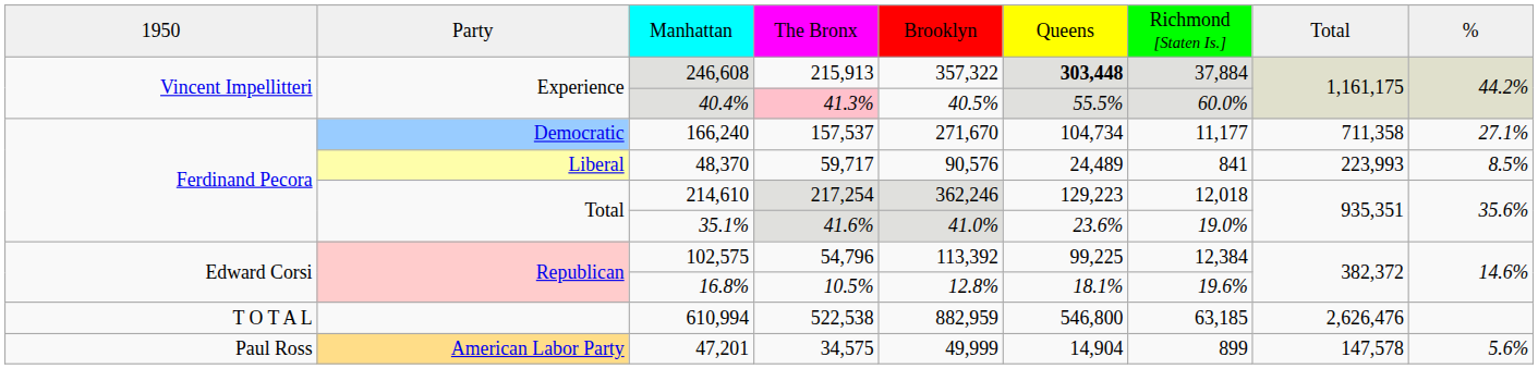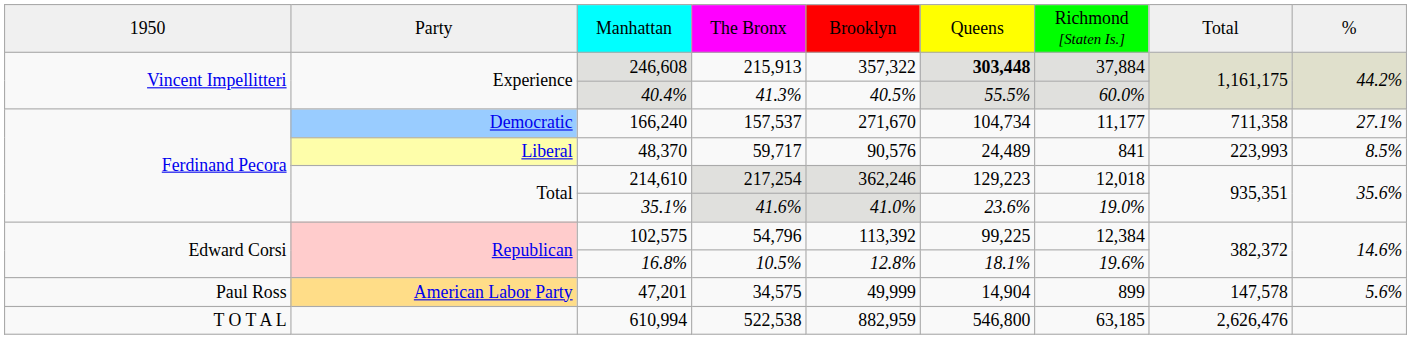 <table class="wikitable" style="width:100%; text-align:right;">
 <tr style="text-align:center;">
 <td style="width:20%; background:#f0f0f0;">1950</td>
 <td style="width:20%; background:#f0f0f0;">Party</td>
 <td style="width:8%; background:aqua;">Manhattan</td>
 <td style="width:8%; background:magenta;">The Bronx</td>
 <td style="width:8%; background:red;">Brooklyn</td>
 <td style="width:8%; background:yellow;">Queens</td>
 <td style="width:8%; background:lime;">Richmond <small><em>[Staten Is.]</em></small></td>
 <td style="width:10%; background:#f0f0f0;">Total</td>
 <td style="width:8%; background:#f0f0f0;">%</td>
 </tr>
 <tr>
 <td rowspan="2"><a href='#'>Vincent Impellitteri</a></td>
 <td rowspan="2">Experience</td>
 <td style="background:#e0e0dd;">246,608</td>
 <td>215,913</td>
 <td>357,322</td>
 <td style="background:#e0e0dd;"><strong>303,448</strong></td>
 <td style="background:#e0e0dd;">37,884</td>
 <td rowspan="2" style="background:#e0e0cc;">1,161,175</td>
 <td rowspan="2" style="background:#e0e0cc;"><em>44.2%</em></td>
 </tr>
 <tr>
 <td style="background:#e0e0dd;"><em>40.4%</em></td>
-<td style="background: pink;"><em>41.3%</em></td>
+<td><em>41.3%</em></td>
 <td><em>40.5%</em></td>
 <td style="background:#e0e0dd;"><em>55.5%</em></td>
 <td style="background:#e0e0dd;"><em>60.0%</em></td>
 </tr>
 <tr>
 <td rowspan="4"><a href='#'>Ferdinand Pecora</a></td>
 <td style="background:#9cf;"><a href='#'>Democratic</a></td>
 <td>166,240</td>
 <td>157,537</td>
 <td>271,670</td>
 <td>104,734</td>
 <td>11,177</td>
 <td>711,358</td>
 <td><em>27.1%</em></td>
 </tr>
 <tr>
 <td style="background:#fefeaa;"><a href='#'>Liberal</a></td>
 <td>48,370</td>
 <td>59,717</td>
 <td>90,576</td>
 <td>24,489</td>
 <td>841</td>
 <td>223,993</td>
 <td><em>8.5%</em></td>
 </tr>
 <tr>
 <td rowspan="2">Total</td>
 <td>214,610</td>
 <td style="background:#e0e0dd;">217,254</td>
 <td style="background:#e0e0dd;">362,246</td>
 <td>129,223</td>
 <td>12,018</td>
 <td rowspan="2">935,351</td>
 <td rowspan="2"><em>35.6%</em></td>
 </tr>
 <tr>
 <td><em>35.1%</em></td>
 <td style="background:#e0e0dd;"><em>41.6%</em></td>
 <td style="background:#e0e0dd;"><em>41.0%</em></td>
 <td><em>23.6%</em></td>
 <td><em>19.0%</em></td>
 </tr>
 <tr>
 <td rowspan="2">Edward Corsi</td>
 <td rowspan="2" style="background:#fcc;"><a href='#'>Republican</a></td>
 <td>102,575</td>
 <td>54,796</td>
 <td>113,392</td>
 <td>99,225</td>
 <td>12,384</td>
 <td rowspan="2">382,372</td>
 <td rowspan="2"><em>14.6%</em></td>
 </tr>
 <tr>
 <td><em>16.8%</em></td>
 <td><em>10.5%</em></td>
 <td><em>12.8%</em></td>
 <td><em>18.1%</em></td>
 <td><em>19.6%</em></td>
 </tr>
 <tr>
+<td>Paul Ross</td>
+<td style="background:#ffdd88;"><a href='#'>American Labor Party</a></td>
+<td>47,201</td>
+<td>34,575</td>
+<td>49,999</td>
+<td>14,904</td>
+<td>899</td>
+<td>147,578</td>
+<td><em>5.6%</em></td>
+</tr>
+<tr>
 <td>T O T A L</td>
 <td></td>
 <td>610,994</td>
 <td>522,538</td>
 <td>882,959</td>
 <td>546,800</td>
 <td>63,185</td>
 <td>2,626,476</td>
 <td></td>
 </tr>
-<tr>
-<td>Paul Ross</td>
-<td style="background:#ffdd88;"><a href='#'>American Labor Party</a></td>
-<td>47,201</td>
-<td>34,575</td>
-<td>49,999</td>
-<td>14,904</td>
-<td>899</td>
-<td>147,578</td>
-<td><em>5.6%</em></td>
-</tr>
 </table>
